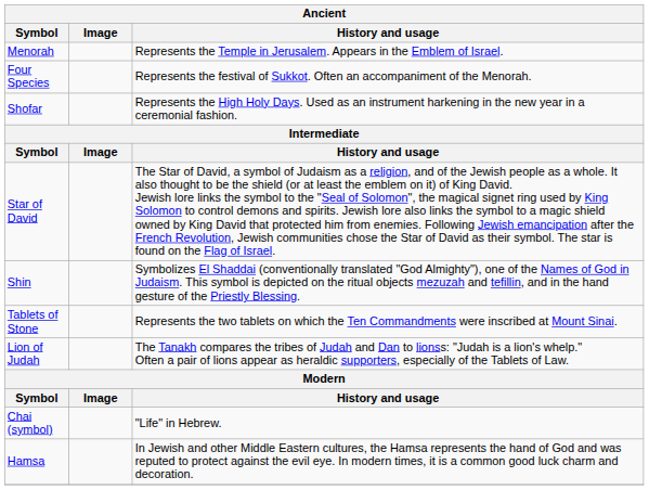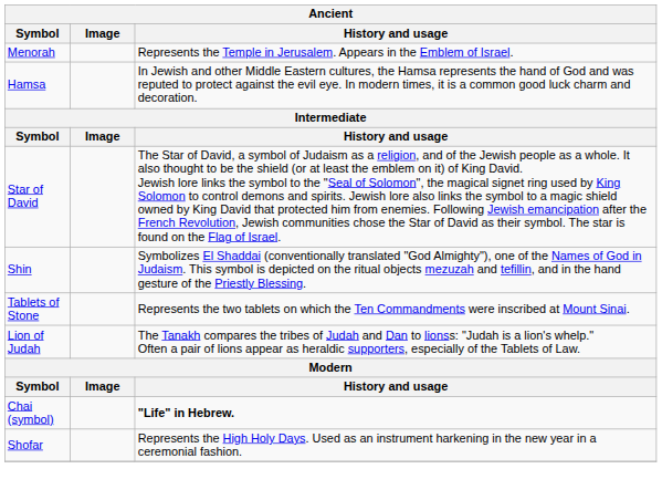 <table class="wikitable">
 <tr>
 <th colspan="3" style="text-align: center;">Ancient</th>
 </tr>
 <tr>
 <th style="width:10%;">Symbol</th>
 <th style="width:10%;">Image</th>
 <th style="width:80%;">History and usage</th>
 </tr>
 <tr>
 <td><a href='#'>Menorah</a></td>
 <td></td>
 <td>Represents the <a href='#'>Temple in Jerusalem</a>.  Appears in the <a href='#'>Emblem of Israel</a>.</td>
 </tr>
 <tr>
-<td><a href='#'>Four Species</a></td>
+<td><a href='#'>Hamsa</a></td>
 <td></td>
-<td>Represents the festival of <a href='#'>Sukkot</a>.  Often an accompaniment of the Menorah.</td>
-</tr>
-<tr>
-<td><a href='#'>Shofar</a></td>
-<td></td>
-<td>Represents the <a href='#'>High Holy Days</a>. Used as an instrument harkening in the new year in a ceremonial fashion.</td>
+<td>In Jewish and other Middle Eastern cultures, the Hamsa represents the hand of God and was reputed to protect against the evil eye. In modern times, it is a common good luck charm and decoration.</td>
 </tr>
 <tr>
 <th colspan="3" style="text-align: center;">Intermediate</th>
 </tr>
 <tr>
 <th style="width:10%;">Symbol</th>
 <th style="width:10%;">Image</th>
 <th style="width:80%;">History and usage</th>
 </tr>
 <tr>
 <td><a href='#'>Star of David</a></td>
 <td></td>
 <td>The Star of David, a symbol of Judaism as a <a href='#'>religion</a>, and of the Jewish people as a whole. It also thought to be the shield (or at least the emblem on it) of King David.<br>Jewish lore links the symbol to the "<a href='#'>Seal of Solomon</a>", the magical signet ring used by <a href='#'>King Solomon</a> to control demons and spirits. Jewish lore also links the symbol to a magic shield owned by King David that protected him from enemies. Following <a href='#'>Jewish emancipation</a> after the <a href='#'>French Revolution</a>, Jewish communities chose the Star of David as their symbol. The star is found on the <a href='#'>Flag of Israel</a>.</td>
 </tr>
 <tr>
 <td><a href='#'>Shin</a></td>
 <td></td>
 <td>Symbolizes <a href='#'>El Shaddai</a> (conventionally translated "God Almighty"), one of the <a href='#'>Names of God in Judaism</a>.  This symbol is depicted on the ritual objects <a href='#'>mezuzah</a> and <a href='#'>tefillin</a>, and in the hand gesture of the <a href='#'>Priestly Blessing</a>.</td>
 </tr>
 <tr>
 <td><a href='#'>Tablets of Stone</a></td>
 <td></td>
 <td>Represents the two tablets on which the <a href='#'>Ten Commandments</a> were inscribed at <a href='#'>Mount Sinai</a>.</td>
 </tr>
 <tr>
 <td><a href='#'>Lion of Judah</a></td>
 <td></td>
 <td>The <a href='#'>Tanakh</a> compares the tribes of <a href='#'>Judah</a> and <a href='#'>Dan</a> to <a href='#'>lions</a>s: "Judah is a lion's whelp."<br>Often a pair of lions appear as heraldic <a href='#'>supporters</a>, especially of the Tablets of Law.</td>
 </tr>
 <tr>
 <th colspan="3" style="text-align: center;">Modern</th>
 </tr>
 <tr>
 <th style="width:10%;">Symbol</th>
 <th style="width:10%;">Image</th>
 <th style="width:80%;">History and usage</th>
 </tr>
 <tr>
 <td><a href='#'>Chai (symbol)</a></td>
 <td></td>
-<td>"Life" in Hebrew.</td>
+<td><strong>"Life" in Hebrew.</strong></td>
 </tr>
 <tr>
-<td><a href='#'>Hamsa</a></td>
+<td><a href='#'>Shofar</a></td>
 <td></td>
-<td>In Jewish and other Middle Eastern cultures, the Hamsa represents the hand of God and was reputed to protect against the evil eye. In modern times, it is a common good luck charm and decoration.</td>
+<td>Represents the <a href='#'>High Holy Days</a>. Used as an instrument harkening in the new year in a ceremonial fashion.</td>
 </tr>
 <tr>
 </tr>
 </table>
